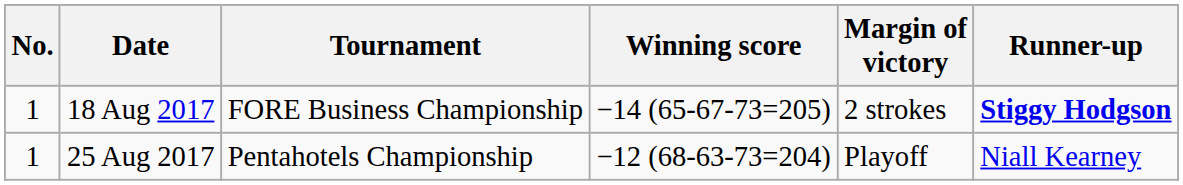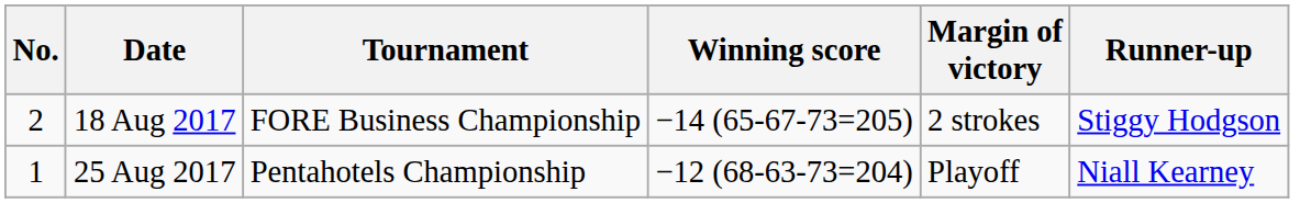 <table class="wikitable" style="font-size:95%;">
 <tr>
 <th>No.</th>
 <th>Date</th>
 <th>Tournament</th>
 <th>Winning score</th>
 <th>Margin of<br>victory</th>
 <th>Runner-up</th>
 </tr>
 <tr>
-<td align=center>1</td>
+<td align=center>2</td>
 <td align=right>18 Aug <a href='#'>2017</a></td>
 <td>FORE Business Championship</td>
 <td>−14 (65-67-73=205)</td>
 <td>2 strokes</td>
-<td><strong> <a href='#'>Stiggy Hodgson</a></strong></td>
+<td> <a href='#'>Stiggy Hodgson</a></td>
 </tr>
 <tr>
 <td align=center>1</td>
 <td align=right>25 Aug 2017</td>
 <td>Pentahotels Championship</td>
 <td>−12 (68-63-73=204)</td>
 <td>Playoff</td>
 <td> <a href='#'>Niall Kearney</a></td>
 </tr>
 </table>
